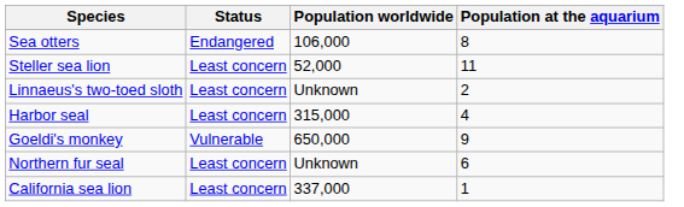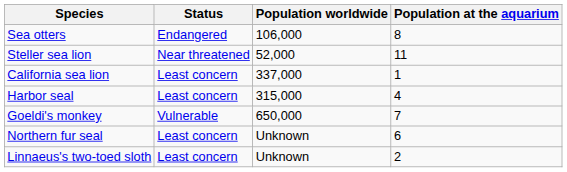 <table class="wikitable sortable">
 <tr>
 <th>Species</th>
 <th>Status</th>
 <th>Population worldwide</th>
 <th>Population at the <a href='#'>aquarium</a></th>
 </tr>
 <tr>
 <td><a href='#'>Sea otters</a></td>
 <td><a href='#'>Endangered</a></td>
 <td>106,000</td>
 <td>8</td>
 </tr>
 <tr>
 <td><a href='#'>Steller sea lion</a></td>
-<td><a href='#'>Least concern</a></td>
+<td><a href='#'>Near threatened</a></td>
 <td>52,000</td>
 <td>11</td>
 </tr>
 <tr>
-<td><a href='#'>Linnaeus's two-toed sloth</a></td>
+<td><a href='#'>California sea lion</a></td>
 <td><a href='#'>Least concern</a></td>
-<td>Unknown</td>
-<td>2</td>
+<td>337,000</td>
+<td>1</td>
 </tr>
 <tr>
 <td><a href='#'>Harbor seal</a></td>
 <td><a href='#'>Least concern</a></td>
 <td>315,000</td>
 <td>4</td>
 </tr>
 <tr>
 <td><a href='#'>Goeldi's monkey</a></td>
 <td><a href='#'>Vulnerable</a></td>
 <td>650,000</td>
-<td>9</td>
+<td>7</td>
 </tr>
 <tr>
 <td><a href='#'>Northern fur seal</a></td>
 <td><a href='#'>Least concern</a></td>
 <td>Unknown</td>
 <td>6</td>
 </tr>
 <tr>
-<td><a href='#'>California sea lion</a></td>
+<td><a href='#'>Linnaeus's two-toed sloth</a></td>
 <td><a href='#'>Least concern</a></td>
-<td>337,000</td>
-<td>1</td>
+<td>Unknown</td>
+<td>2</td>
 </tr>
 </table>
